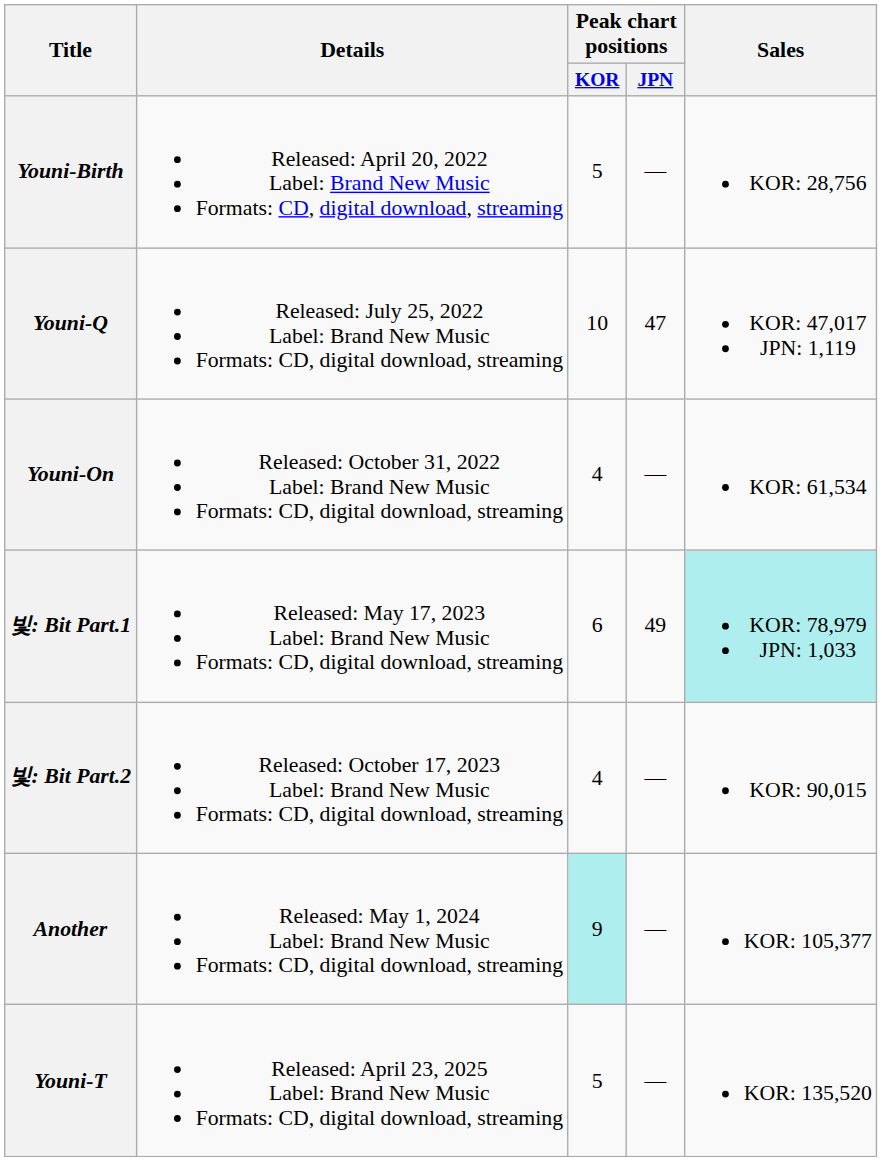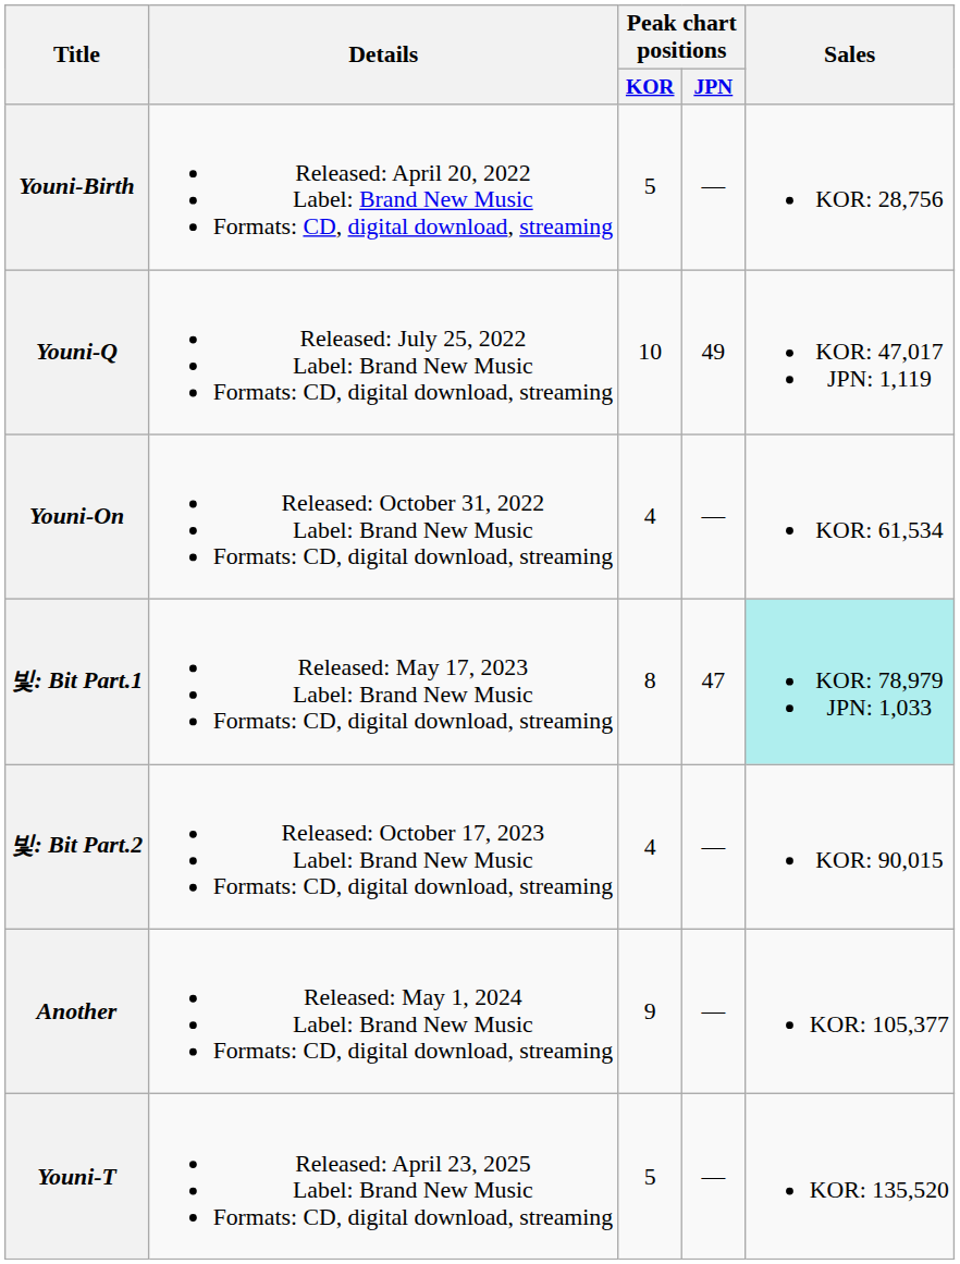 <table class="wikitable plainrowheaders" style="text-align:center">
 <tr>
 <th scope="col" rowspan="2">Title</th>
 <th scope="col" rowspan="2">Details</th>
 <th scope="col" colspan="2">Peak chart positions</th>
 <th scope="col" rowspan="2">Sales</th>
 </tr>
 <tr>
 <th scope="col" style="font-size:90%; width:2.5em"><a href='#'>KOR</a><br></th>
 <th scope="col" style="font-size:90%; width:2.5em"><a href='#'>JPN</a><br></th>
 </tr>
 <tr>
 <th scope="row"><em>Youni-Birth</em></th>
 <td><br><ul><li>Released: April 20, 2022</li><li>Label: <a href='#'>Brand New Music</a></li><li>Formats: <a href='#'>CD</a>, <a href='#'>digital download</a>, <a href='#'>streaming</a></li></ul></td>
 <td>5</td>
 <td>—</td>
 <td><br><ul><li>KOR: 28,756</li></ul></td>
 </tr>
 <tr>
 <th scope="row"><em>Youni-Q</em></th>
 <td><br><ul><li>Released: July 25, 2022</li><li>Label: Brand New Music</li><li>Formats: CD, digital download, streaming</li></ul></td>
 <td>10</td>
-<td>47</td>
+<td>49</td>
 <td><br><ul><li>KOR: 47,017</li><li>JPN: 1,119</li></ul></td>
 </tr>
 <tr>
 <th scope="row"><em>Youni-On</em></th>
 <td><br><ul><li>Released: October 31, 2022</li><li>Label: Brand New Music</li><li>Formats: CD, digital download, streaming</li></ul></td>
 <td>4</td>
 <td>—</td>
 <td><br><ul><li>KOR: 61,534</li></ul></td>
 </tr>
 <tr>
 <th scope="row"><em>빛: Bit Part.1</em></th>
 <td><br><ul><li>Released: May 17, 2023</li><li>Label: Brand New Music</li><li>Formats: CD, digital download, streaming</li></ul></td>
-<td>6</td>
-<td>49</td>
+<td>8</td>
+<td>47</td>
 <td style="background: paleturquoise;"><br><ul><li>KOR: 78,979</li><li>JPN: 1,033</li></ul></td>
 </tr>
 <tr>
 <th scope="row"><em>빛: Bit Part.2</em></th>
 <td><br><ul><li>Released: October 17, 2023</li><li>Label: Brand New Music</li><li>Formats: CD, digital download, streaming</li></ul></td>
 <td>4</td>
 <td>—</td>
 <td><br><ul><li>KOR: 90,015</li></ul></td>
 </tr>
 <tr>
 <th scope="row"><em>Another</em></th>
 <td><br><ul><li>Released: May 1, 2024</li><li>Label: Brand New Music</li><li>Formats: CD, digital download, streaming</li></ul></td>
-<td style="background: paleturquoise;">9</td>
+<td>9</td>
 <td>—</td>
 <td><br><ul><li>KOR: 105,377</li></ul></td>
 </tr>
 <tr>
 <th scope="row"><em>Youni-T</em></th>
 <td><br><ul><li>Released: April 23, 2025</li><li>Label: Brand New Music</li><li>Formats: CD, digital download, streaming</li></ul></td>
 <td>5</td>
 <td>—</td>
 <td><br><ul><li>KOR: 135,520</li></ul></td>
 </tr>
 </table>
